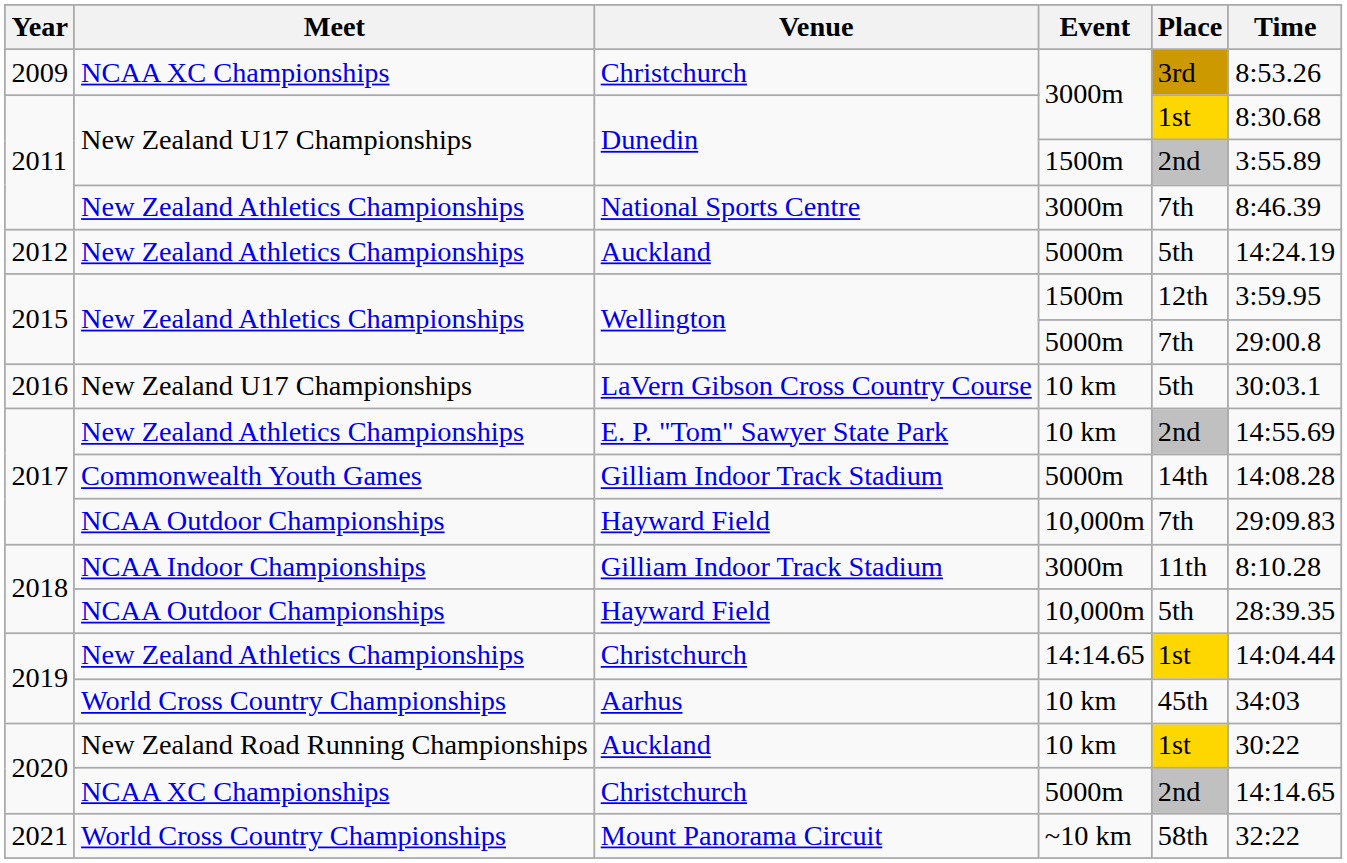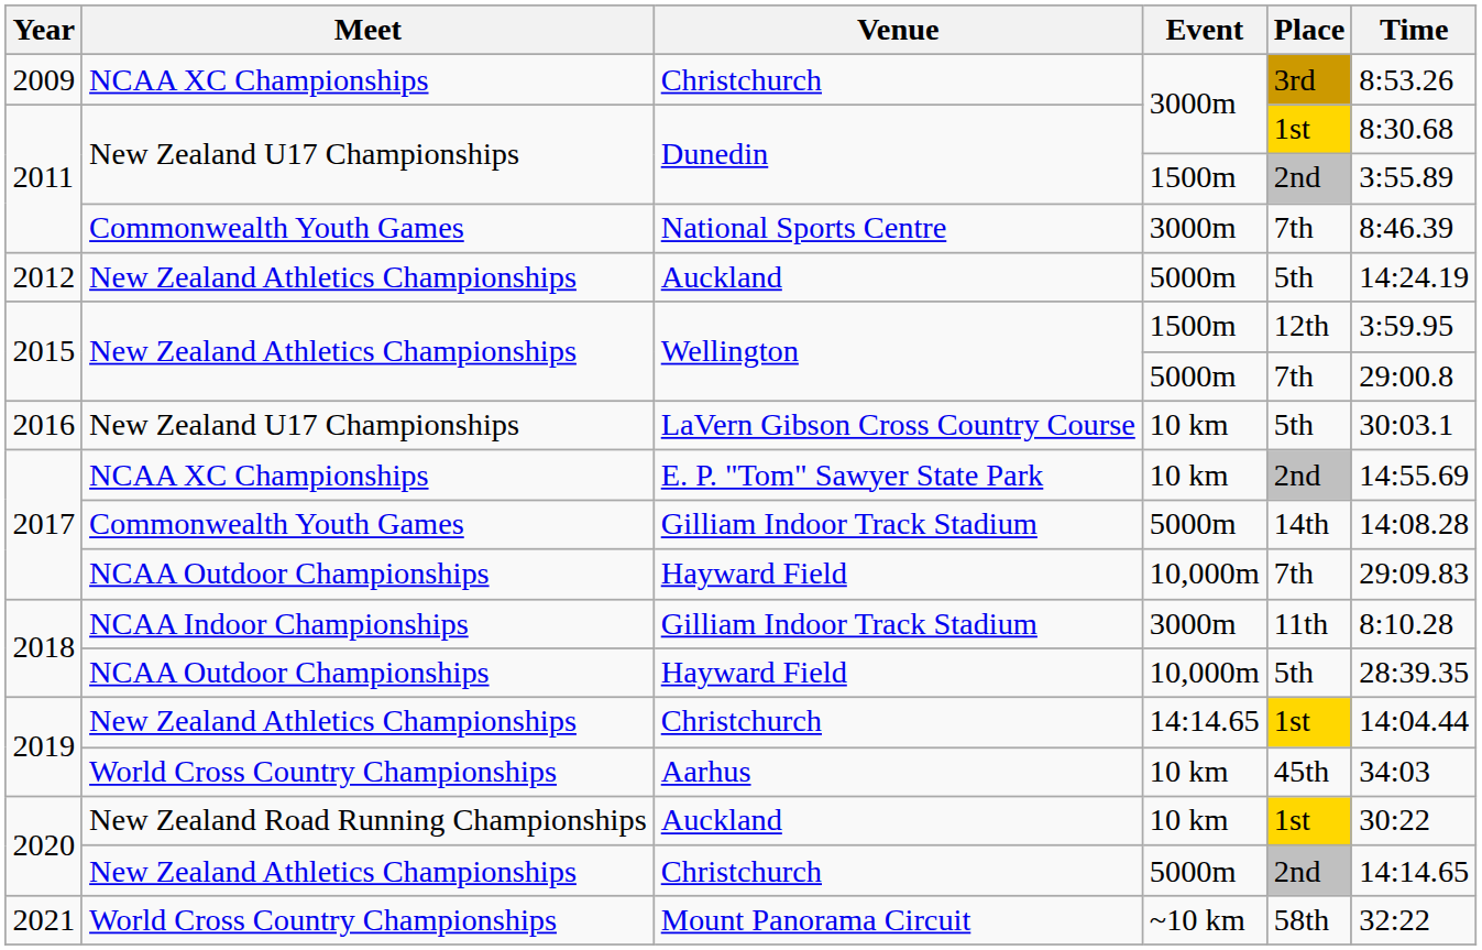 <table class="wikitable">
 <tr>
 <th>Year</th>
 <th>Meet</th>
 <th>Venue</th>
 <th>Event</th>
 <th>Place</th>
 <th>Time</th>
 </tr>
 <tr>
 <td>2009</td>
 <td><a href='#'>NCAA XC Championships</a></td>
 <td><a href='#'>Christchurch</a></td>
 <td rowspan="2">3000m</td>
 <td bgcolor="cc9900">3rd</td>
 <td>8:53.26</td>
 </tr>
 <tr>
 <td rowspan="3">2011</td>
 <td rowspan="2">New Zealand U17 Championships</td>
 <td rowspan="2"><a href='#'>Dunedin</a></td>
 <td bgcolor= "Gold">1st</td>
 <td>8:30.68</td>
 </tr>
 <tr>
 <td>1500m</td>
 <td bgcolor= "Silver">2nd</td>
 <td>3:55.89</td>
 </tr>
 <tr>
-<td><a href='#'>New Zealand Athletics Championships</a></td>
+<td><a href='#'>Commonwealth Youth Games</a></td>
 <td><a href='#'>National Sports Centre</a></td>
 <td>3000m</td>
 <td>7th</td>
 <td>8:46.39</td>
 </tr>
 <tr>
 <td>2012</td>
 <td><a href='#'>New Zealand Athletics Championships</a></td>
 <td><a href='#'>Auckland</a></td>
 <td>5000m</td>
 <td>5th</td>
 <td>14:24.19</td>
 </tr>
 <tr>
 <td rowspan="2">2015</td>
 <td rowspan="2"><a href='#'>New Zealand Athletics Championships</a></td>
 <td rowspan="2"><a href='#'>Wellington</a></td>
 <td>1500m</td>
 <td>12th</td>
 <td>3:59.95</td>
 </tr>
 <tr>
 <td>5000m</td>
 <td>7th</td>
 <td>29:00.8</td>
 </tr>
 <tr>
 <td>2016</td>
 <td>New Zealand U17 Championships</td>
 <td><a href='#'>LaVern Gibson Cross Country Course</a></td>
 <td>10 km</td>
 <td>5th</td>
 <td>30:03.1</td>
 </tr>
 <tr>
 <td rowspan="3">2017</td>
-<td><a href='#'>New Zealand Athletics Championships</a></td>
+<td><a href='#'>NCAA XC Championships</a></td>
 <td><a href='#'>E. P. "Tom" Sawyer State Park</a></td>
 <td>10 km</td>
 <td bgcolor= "Silver">2nd</td>
 <td>14:55.69</td>
 </tr>
 <tr>
 <td><a href='#'>Commonwealth Youth Games</a></td>
 <td><a href='#'>Gilliam Indoor Track Stadium</a></td>
 <td>5000m</td>
 <td>14th</td>
 <td>14:08.28</td>
 </tr>
 <tr>
 <td><a href='#'>NCAA Outdoor Championships</a></td>
 <td><a href='#'>Hayward Field</a></td>
 <td>10,000m</td>
 <td>7th</td>
 <td>29:09.83</td>
 </tr>
 <tr>
 <td rowspan="2">2018</td>
 <td><a href='#'>NCAA Indoor Championships</a></td>
 <td><a href='#'>Gilliam Indoor Track Stadium</a></td>
 <td>3000m</td>
 <td>11th</td>
 <td>8:10.28</td>
 </tr>
 <tr>
 <td><a href='#'>NCAA Outdoor Championships</a></td>
 <td><a href='#'>Hayward Field</a></td>
 <td>10,000m</td>
 <td>5th</td>
 <td>28:39.35</td>
 </tr>
 <tr>
 <td rowspan="2">2019</td>
 <td><a href='#'>New Zealand Athletics Championships</a></td>
 <td><a href='#'>Christchurch</a></td>
 <td>14:14.65</td>
 <td bgcolor= "Gold">1st</td>
 <td>14:04.44</td>
 </tr>
 <tr>
 <td><a href='#'>World Cross Country Championships</a></td>
 <td><a href='#'>Aarhus</a></td>
 <td>10 km</td>
 <td>45th</td>
 <td>34:03</td>
 </tr>
 <tr>
 <td rowspan="2">2020</td>
 <td>New Zealand Road Running Championships</td>
 <td><a href='#'>Auckland</a></td>
 <td>10 km</td>
 <td bgcolor= "Gold">1st</td>
 <td>30:22</td>
 </tr>
 <tr>
-<td><a href='#'>NCAA XC Championships</a></td>
+<td><a href='#'>New Zealand Athletics Championships</a></td>
 <td><a href='#'>Christchurch</a></td>
 <td>5000m</td>
 <td bgcolor= "Silver">2nd</td>
 <td>14:14.65</td>
 </tr>
 <tr>
 <td>2021</td>
 <td><a href='#'>World Cross Country Championships</a></td>
 <td><a href='#'>Mount Panorama Circuit</a></td>
 <td>~10 km</td>
 <td>58th</td>
 <td>32:22</td>
 </tr>
 </table>
